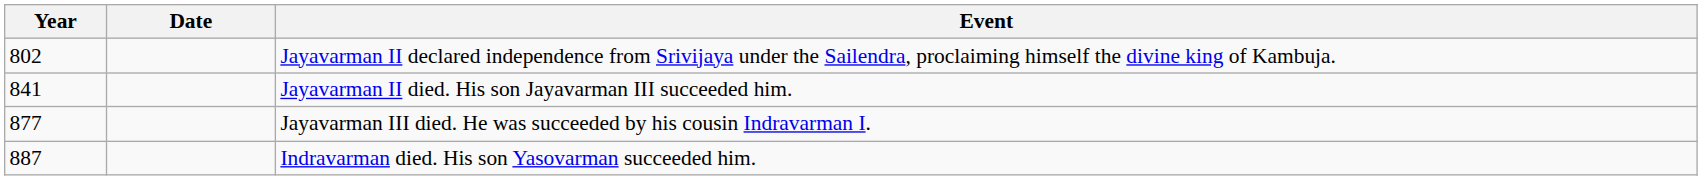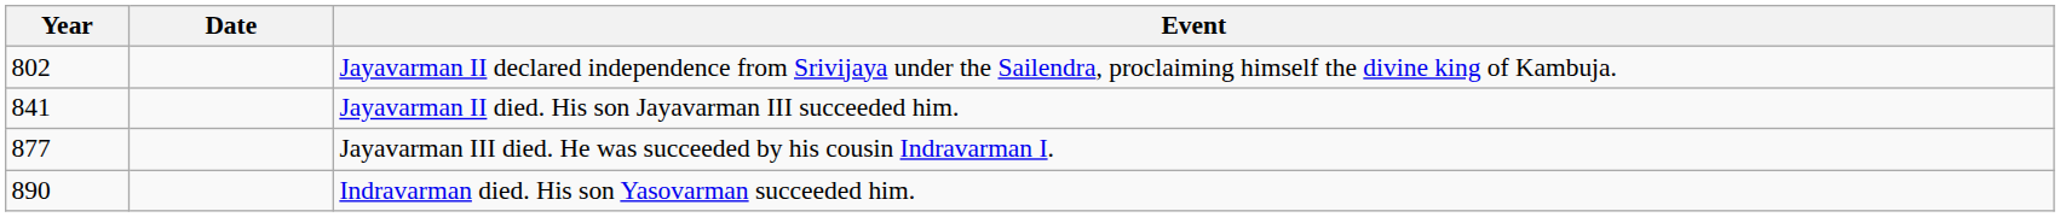 <table class="wikitable" width="100%">
 <tr>
 <th style="width:6%">Year</th>
 <th style="width:10%">Date</th>
 <th>Event</th>
 </tr>
 <tr>
 <td>802</td>
 <td></td>
 <td><a href='#'>Jayavarman II</a> declared independence from <a href='#'>Srivijaya</a> under the <a href='#'>Sailendra</a>, proclaiming himself the <a href='#'>divine king</a> of Kambuja.</td>
 </tr>
 <tr>
 <td>841</td>
 <td></td>
 <td><a href='#'>Jayavarman II</a> died. His son Jayavarman III succeeded him.</td>
 </tr>
 <tr>
 <td>877</td>
 <td></td>
 <td>Jayavarman III died. He was succeeded by his cousin <a href='#'>Indravarman I</a>.</td>
 </tr>
 <tr>
-<td>887</td>
+<td>890</td>
 <td></td>
 <td><a href='#'>Indravarman</a> died. His son <a href='#'>Yasovarman</a> succeeded him.</td>
 </tr>
 </table>
